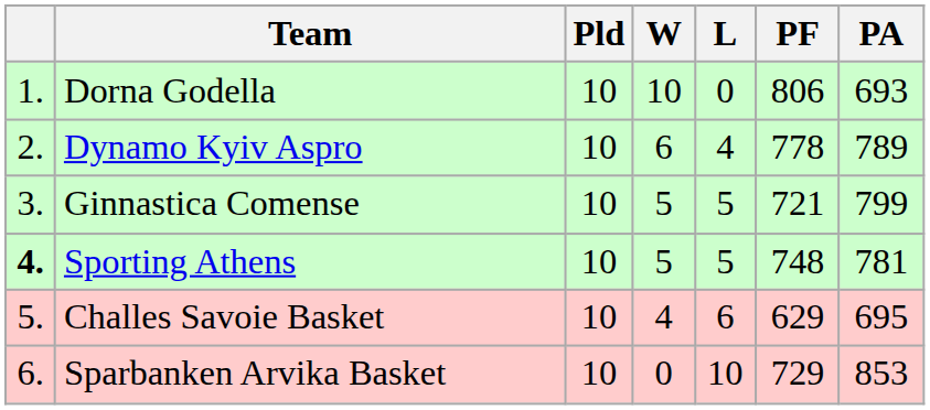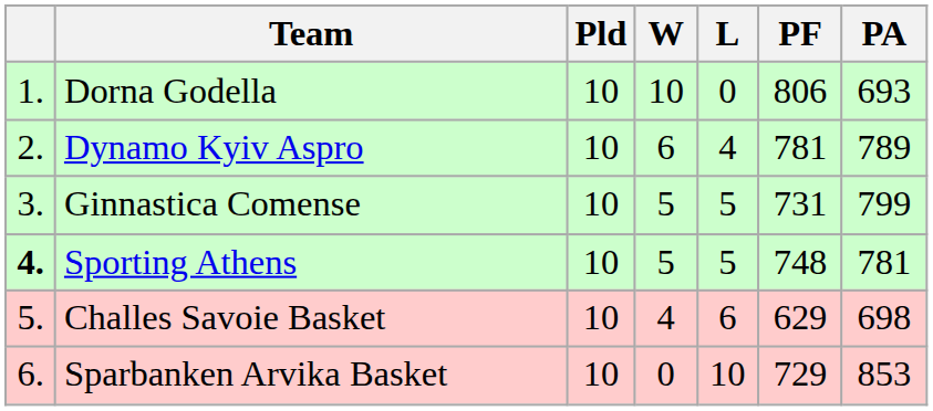 <table class=wikitable style="text-align:center">
 <tr>
 <th width=15></th>
 <th width=220>Team</th>
 <th width=20>Pld</th>
 <th width=20>W</th>
 <th width=20>L</th>
 <th width=30>PF</th>
 <th width=30>PA</th>
 </tr>
 <tr style="background: #ccffcc;">
 <td>1.</td>
 <td align=left> Dorna Godella</td>
 <td>10</td>
 <td>10</td>
 <td>0</td>
 <td>806</td>
 <td>693</td>
 </tr>
 <tr style="background: #ccffcc;">
 <td>2.</td>
 <td align=left> <a href='#'>Dynamo Kyiv Aspro</a></td>
 <td>10</td>
 <td>6</td>
 <td>4</td>
-<td>778</td>
+<td>781</td>
 <td>789</td>
 </tr>
 <tr style="background: #ccffcc;">
 <td>3.</td>
 <td align=left> Ginnastica Comense</td>
 <td>10</td>
 <td>5</td>
 <td>5</td>
-<td>721</td>
+<td>731</td>
 <td>799</td>
 </tr>
 <tr style="background: #ccffcc;">
 <td><strong>4.</strong></td>
 <td align=left> <a href='#'>Sporting Athens</a></td>
 <td>10</td>
 <td>5</td>
 <td>5</td>
 <td>748</td>
 <td>781</td>
 </tr>
 <tr style="background: #ffcccc;">
 <td>5.</td>
 <td align=left> Challes Savoie Basket</td>
 <td>10</td>
 <td>4</td>
 <td>6</td>
 <td>629</td>
-<td>695</td>
+<td>698</td>
 </tr>
 <tr style="background: #ffcccc;">
 <td>6.</td>
 <td align=left> Sparbanken Arvika Basket</td>
 <td>10</td>
 <td>0</td>
 <td>10</td>
 <td>729</td>
 <td>853</td>
 </tr>
 </table>
